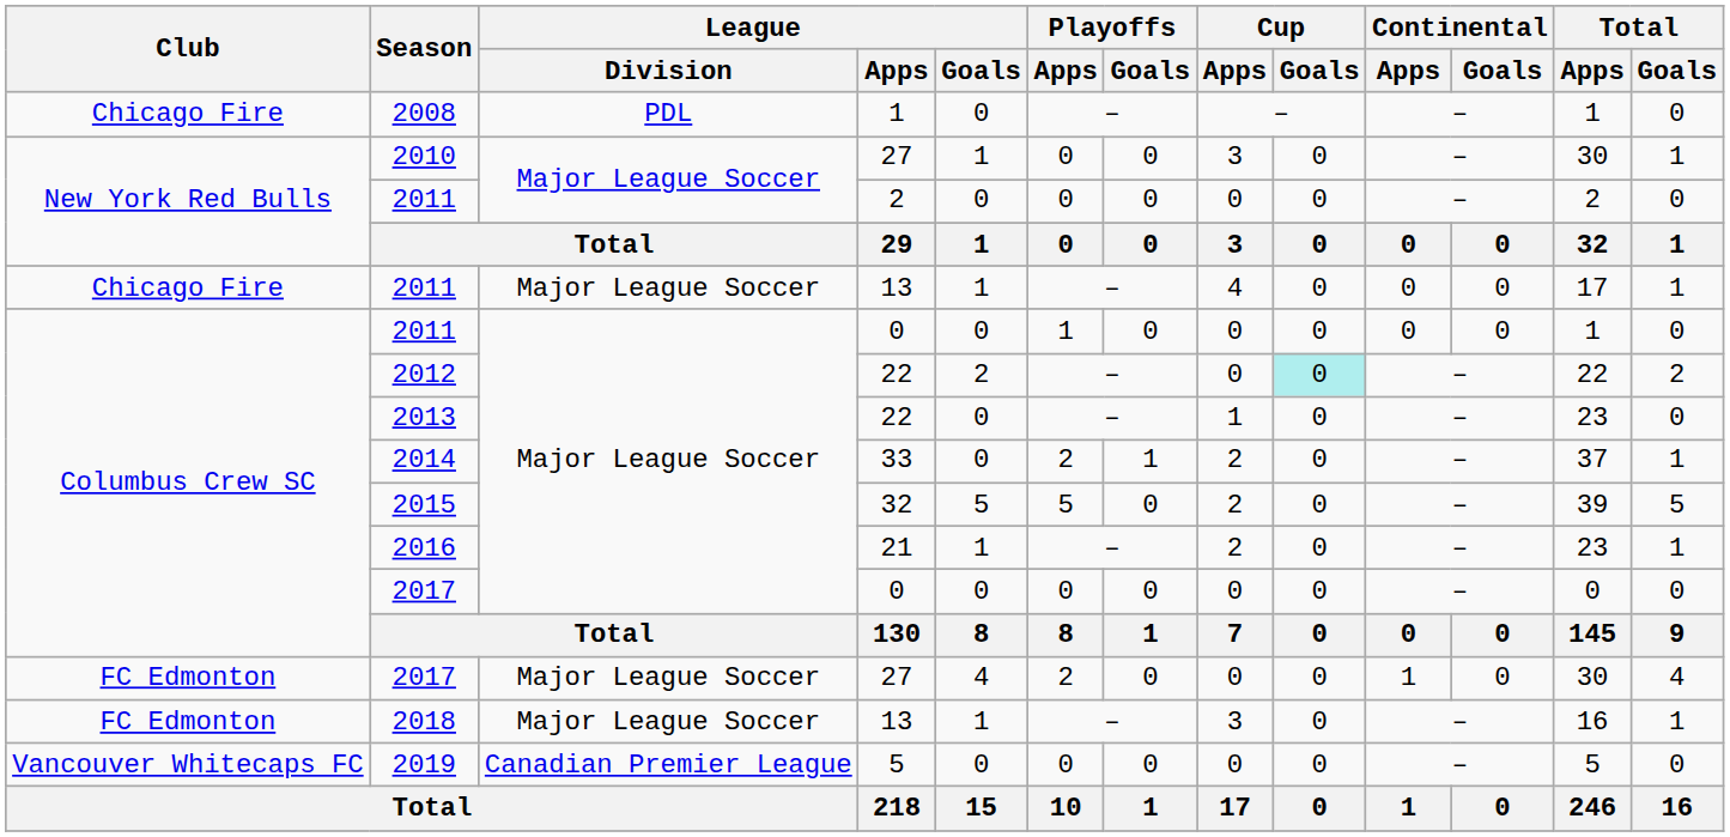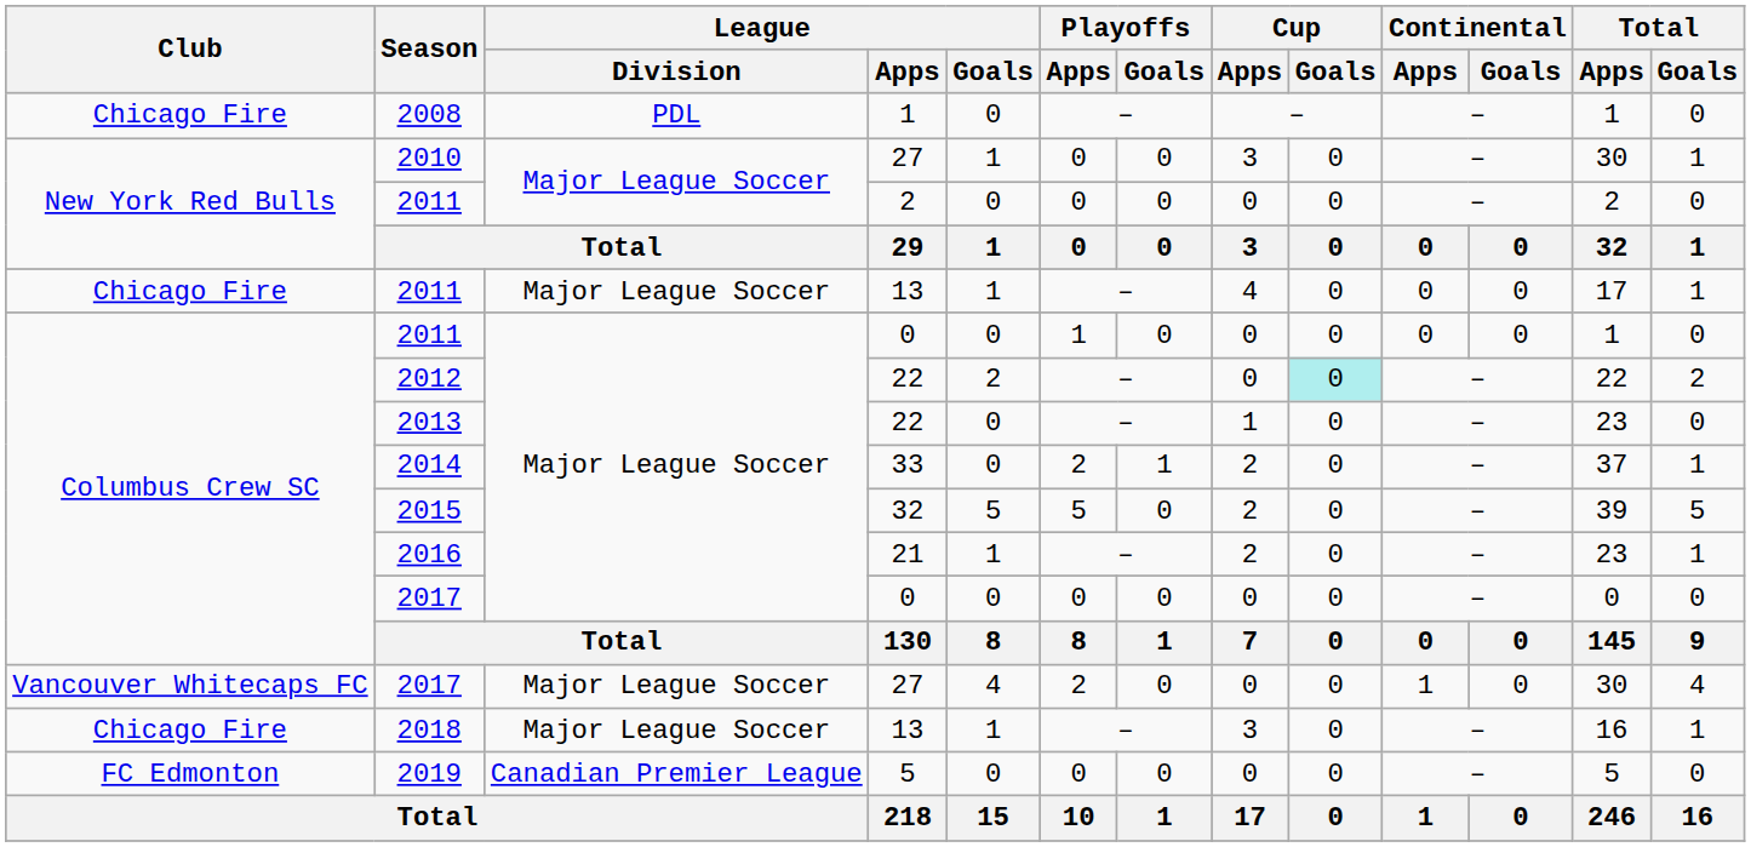 <table class="wikitable" style="text-align: center;">
 <tr>
 <th rowspan=2>Club</th>
 <th rowspan=2>Season</th>
 <th colspan=3>League</th>
 <th colspan=2>Playoffs</th>
 <th colspan=2>Cup</th>
 <th colspan=2>Continental</th>
 <th colspan=2>Total</th>
 </tr>
 <tr>
 <th>Division</th>
 <th>Apps</th>
 <th>Goals</th>
 <th>Apps</th>
 <th>Goals</th>
 <th>Apps</th>
 <th>Goals</th>
 <th>Apps</th>
 <th>Goals</th>
 <th>Apps</th>
 <th>Goals</th>
 </tr>
 <tr>
 <td><a href='#'>Chicago Fire</a></td>
 <td><a href='#'>2008</a></td>
 <td><a href='#'>PDL</a></td>
 <td>1</td>
 <td>0</td>
 <td colspan=2>–</td>
 <td colspan=2>–</td>
 <td colspan=2>–</td>
 <td>1</td>
 <td>0</td>
 </tr>
 <tr>
 <td rowspan=3><a href='#'>New York Red Bulls</a></td>
 <td><a href='#'>2010</a></td>
 <td rowspan=2><a href='#'>Major League Soccer</a></td>
 <td>27</td>
 <td>1</td>
 <td>0</td>
 <td>0</td>
 <td>3</td>
 <td>0</td>
 <td colspan=2>–</td>
 <td>30</td>
 <td>1</td>
 </tr>
 <tr>
 <td><a href='#'>2011</a></td>
 <td>2</td>
 <td>0</td>
 <td>0</td>
 <td>0</td>
 <td>0</td>
 <td>0</td>
 <td colspan=2>–</td>
 <td>2</td>
 <td>0</td>
 </tr>
 <tr>
 <th colspan=2>Total</th>
 <th>29</th>
 <th>1</th>
 <th>0</th>
 <th>0</th>
 <th>3</th>
 <th>0</th>
 <th>0</th>
 <th>0</th>
 <th>32</th>
 <th>1</th>
 </tr>
 <tr>
 <td><a href='#'>Chicago Fire</a></td>
 <td><a href='#'>2011</a></td>
 <td>Major League Soccer</td>
 <td>13</td>
 <td>1</td>
 <td colspan=2>–</td>
 <td>4</td>
 <td>0</td>
 <td>0</td>
 <td>0</td>
 <td>17</td>
 <td>1</td>
 </tr>
 <tr>
 <td rowspan=8><a href='#'>Columbus Crew SC</a></td>
 <td><a href='#'>2011</a></td>
 <td rowspan=7>Major League Soccer</td>
 <td>0</td>
 <td>0</td>
 <td>1</td>
 <td>0</td>
 <td>0</td>
 <td>0</td>
 <td>0</td>
 <td>0</td>
 <td>1</td>
 <td>0</td>
 </tr>
 <tr>
 <td><a href='#'>2012</a></td>
 <td>22</td>
 <td>2</td>
 <td colspan=2>–</td>
 <td>0</td>
 <td style="background: paleturquoise;">0</td>
 <td colspan=2>–</td>
 <td>22</td>
 <td>2</td>
 </tr>
 <tr>
 <td><a href='#'>2013</a></td>
 <td>22</td>
 <td>0</td>
 <td colspan=2>–</td>
 <td>1</td>
 <td>0</td>
 <td colspan=2>–</td>
 <td>23</td>
 <td>0</td>
 </tr>
 <tr>
 <td><a href='#'>2014</a></td>
 <td>33</td>
 <td>0</td>
 <td>2</td>
 <td>1</td>
 <td>2</td>
 <td>0</td>
 <td colspan=2>–</td>
 <td>37</td>
 <td>1</td>
 </tr>
 <tr>
 <td><a href='#'>2015</a></td>
 <td>32</td>
 <td>5</td>
 <td>5</td>
 <td>0</td>
 <td>2</td>
 <td>0</td>
 <td colspan=2>–</td>
 <td>39</td>
 <td>5</td>
 </tr>
 <tr>
 <td><a href='#'>2016</a></td>
 <td>21</td>
 <td>1</td>
 <td colspan=2>–</td>
 <td>2</td>
 <td>0</td>
 <td colspan=2>–</td>
 <td>23</td>
 <td>1</td>
 </tr>
 <tr>
 <td><a href='#'>2017</a></td>
 <td>0</td>
 <td>0</td>
 <td>0</td>
 <td>0</td>
 <td>0</td>
 <td>0</td>
 <td colspan=2>–</td>
 <td>0</td>
 <td>0</td>
 </tr>
 <tr>
 <th colspan=2>Total</th>
 <th>130</th>
 <th>8</th>
 <th>8</th>
 <th>1</th>
 <th>7</th>
 <th>0</th>
 <th>0</th>
 <th>0</th>
 <th>145</th>
 <th>9</th>
 </tr>
 <tr>
-<td><a href='#'>FC Edmonton</a></td>
+<td><a href='#'>Vancouver Whitecaps FC</a></td>
 <td><a href='#'>2017</a></td>
 <td>Major League Soccer</td>
 <td>27</td>
 <td>4</td>
 <td>2</td>
 <td>0</td>
 <td>0</td>
 <td>0</td>
 <td>1</td>
 <td>0</td>
 <td>30</td>
 <td>4</td>
 </tr>
 <tr>
-<td><a href='#'>FC Edmonton</a></td>
+<td><a href='#'>Chicago Fire</a></td>
 <td><a href='#'>2018</a></td>
 <td>Major League Soccer</td>
 <td>13</td>
 <td>1</td>
 <td colspan=2>–</td>
 <td>3</td>
 <td>0</td>
 <td colspan=2>–</td>
 <td>16</td>
 <td>1</td>
 </tr>
 <tr>
-<td><a href='#'>Vancouver Whitecaps FC</a></td>
+<td><a href='#'>FC Edmonton</a></td>
 <td><a href='#'>2019</a></td>
 <td><a href='#'>Canadian Premier League</a></td>
 <td>5</td>
 <td>0</td>
 <td>0</td>
 <td>0</td>
 <td>0</td>
 <td>0</td>
 <td colspan=2>–</td>
 <td>5</td>
 <td>0</td>
 </tr>
 <tr>
 <th colspan=3>Total</th>
 <th>218</th>
 <th>15</th>
 <th>10</th>
 <th>1</th>
 <th>17</th>
 <th>0</th>
 <th>1</th>
 <th>0</th>
 <th>246</th>
 <th>16</th>
 </tr>
 </table>
